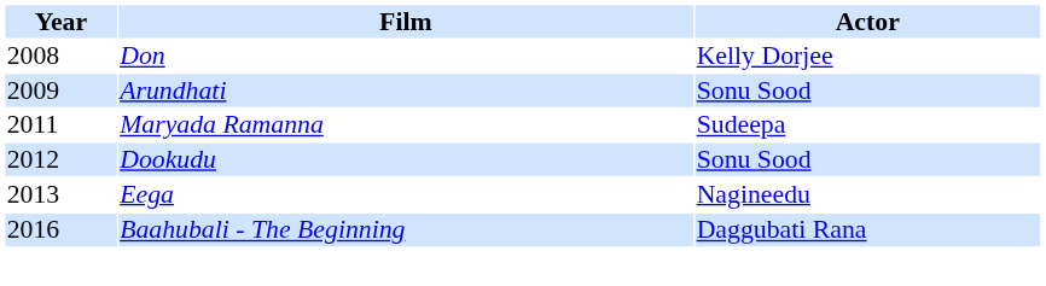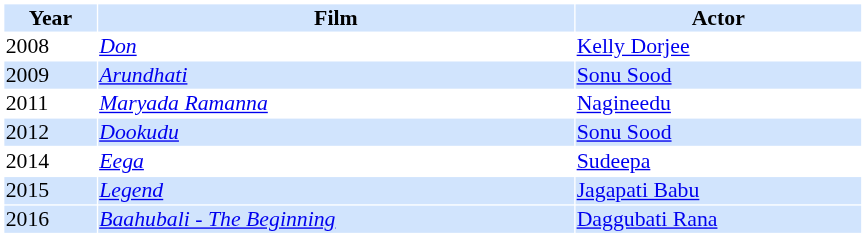 <table cellspacing="1" cellpadding="1" border="0" style="width:50%;">
 <tr style="background:#d1e4fd;">
 <th>Year</th>
 <th>Film</th>
 <th>Actor</th>
 </tr>
 <tr>
 <td>2008</td>
 <td><em><a href='#'>Don</a></em></td>
 <td><a href='#'>Kelly Dorjee</a></td>
 </tr>
 <tr style="background:#d1e4fd;">
 <td>2009</td>
 <td><em><a href='#'>Arundhati</a></em></td>
 <td><a href='#'>Sonu Sood</a></td>
 </tr>
 <tr>
 <td>2011</td>
 <td><em><a href='#'>Maryada Ramanna</a></em></td>
-<td><a href='#'>Sudeepa</a></td>
+<td><a href='#'>Nagineedu</a></td>
 </tr>
 <tr style="background:#d1e4fd;">
 <td>2012</td>
 <td><em><a href='#'>Dookudu</a></em></td>
 <td><a href='#'>Sonu Sood</a></td>
 </tr>
 <tr>
-<td>2013</td>
+<td>2014</td>
 <td><em><a href='#'>Eega</a></em></td>
-<td><a href='#'>Nagineedu</a></td>
+<td><a href='#'>Sudeepa</a></td>
 </tr>
 <tr>
+</tr>
+<tr style="background:#d1e4fd;">
+<td>2015</td>
+<td><em><a href='#'>Legend</a></em></td>
+<td><a href='#'>Jagapati Babu</a></td>
 </tr>
 <tr style="background:#d1e4fd;">
 <td>2016</td>
 <td><em><a href='#'>Baahubali - The Beginning</a></em></td>
 <td><a href='#'>Daggubati Rana</a></td>
 </tr>
 </table>
